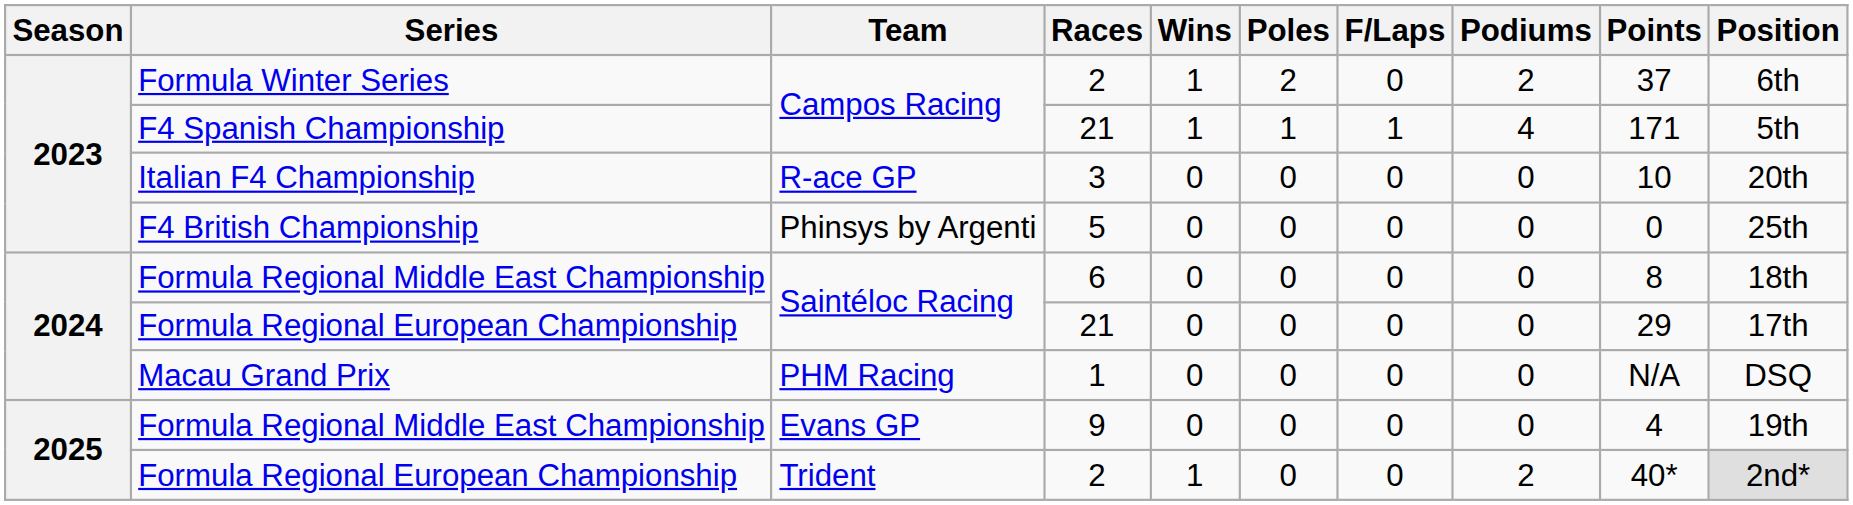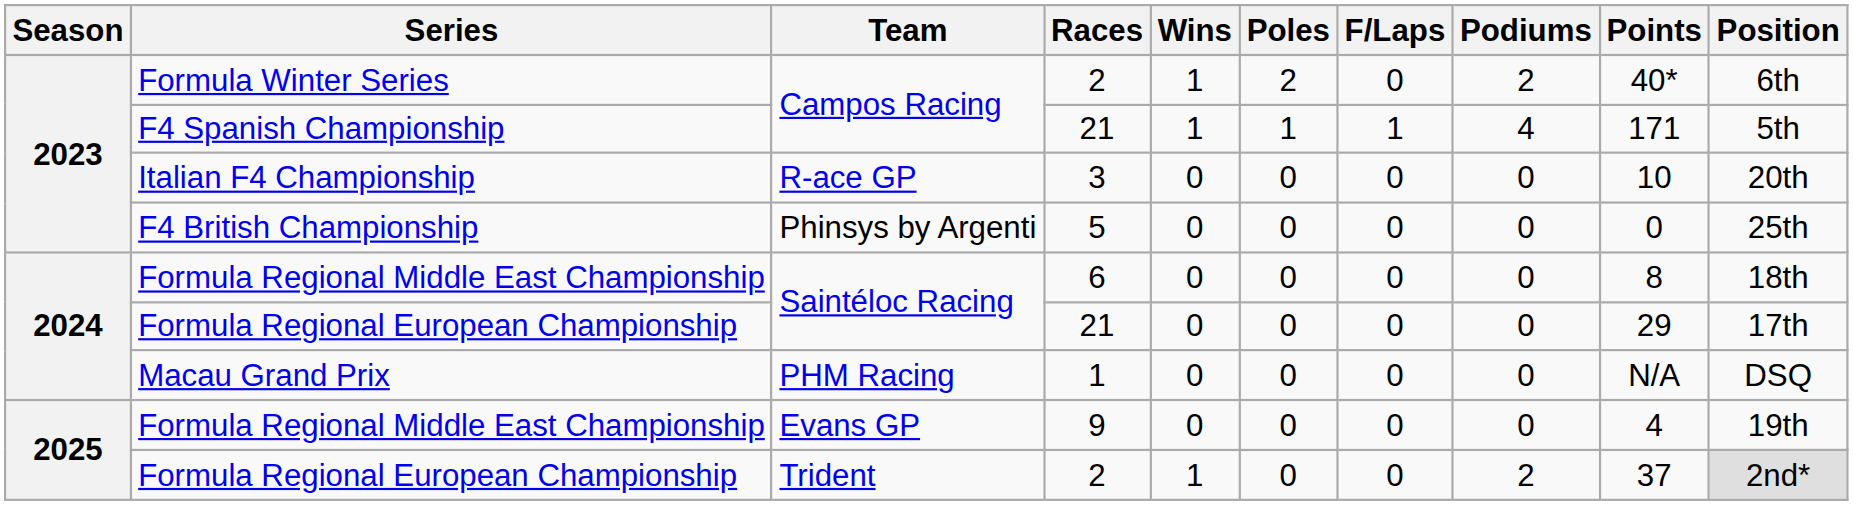 <table class="wikitable" style="font-size: 90%; text-align:center">
 <tr>
 <th>Season</th>
 <th>Series</th>
 <th>Team</th>
 <th>Races</th>
 <th>Wins</th>
 <th>Poles</th>
 <th>F/Laps</th>
 <th>Podiums</th>
 <th>Points</th>
 <th>Position</th>
 </tr>
 <tr>
 <th rowspan=4>2023</th>
 <td align=left><a href='#'>Formula Winter Series</a></td>
 <td rowspan="2" align=left><a href='#'>Campos Racing</a></td>
 <td>2</td>
 <td>1</td>
 <td>2</td>
 <td>0</td>
 <td>2</td>
-<td>37</td>
+<td>40*</td>
 <td>6th</td>
 </tr>
 <tr>
 <td align=left><a href='#'>F4 Spanish Championship</a></td>
 <td>21</td>
 <td>1</td>
 <td>1</td>
 <td>1</td>
 <td>4</td>
 <td>171</td>
 <td>5th</td>
 </tr>
 <tr>
 <td align=left><a href='#'>Italian F4 Championship</a></td>
 <td align=left><a href='#'>R-ace GP</a></td>
 <td>3</td>
 <td>0</td>
 <td>0</td>
 <td>0</td>
 <td>0</td>
 <td>10</td>
 <td>20th</td>
 </tr>
 <tr>
 <td align=left><a href='#'>F4 British Championship</a></td>
 <td align=left>Phinsys by Argenti</td>
 <td>5</td>
 <td>0</td>
 <td>0</td>
 <td>0</td>
 <td>0</td>
 <td>0</td>
 <td>25th</td>
 </tr>
 <tr>
 <th rowspan="3">2024</th>
 <td align=left><a href='#'>Formula Regional Middle East Championship</a></td>
 <td rowspan="2" align="left"><a href='#'>Saintéloc Racing</a></td>
 <td>6</td>
 <td>0</td>
 <td>0</td>
 <td>0</td>
 <td>0</td>
 <td>8</td>
 <td>18th</td>
 </tr>
 <tr>
 <td align=left><a href='#'>Formula Regional European Championship</a></td>
 <td>21</td>
 <td>0</td>
 <td>0</td>
 <td>0</td>
 <td>0</td>
 <td>29</td>
 <td>17th</td>
 </tr>
 <tr>
 <td align=left><a href='#'>Macau Grand Prix</a></td>
 <td align=left><a href='#'>PHM Racing</a></td>
 <td>1</td>
 <td>0</td>
 <td>0</td>
 <td>0</td>
 <td>0</td>
 <td>N/A</td>
 <td>DSQ</td>
 </tr>
 <tr>
 <th rowspan="2">2025</th>
 <td align=left><a href='#'>Formula Regional Middle East Championship</a></td>
 <td align=left><a href='#'>Evans GP</a></td>
 <td>9</td>
 <td>0</td>
 <td>0</td>
 <td>0</td>
 <td>0</td>
 <td>4</td>
 <td>19th</td>
 </tr>
 <tr>
 <td align=left><a href='#'>Formula Regional European Championship</a></td>
 <td align=left><a href='#'>Trident</a></td>
 <td>2</td>
 <td>1</td>
 <td>0</td>
 <td>0</td>
 <td>2</td>
-<td>40*</td>
+<td>37</td>
 <td style="background:#dfdfdf;">2nd*</td>
 </tr>
 </table>
